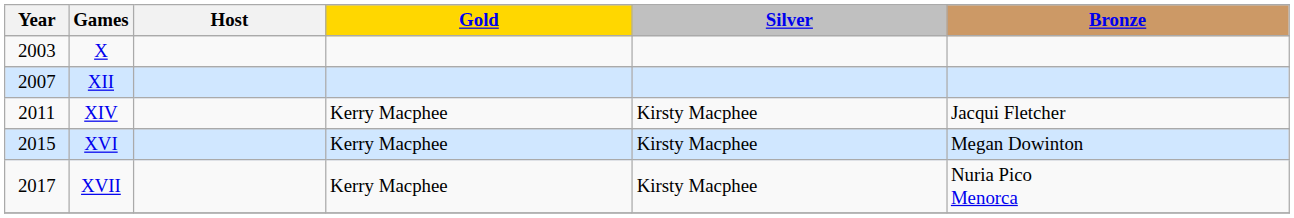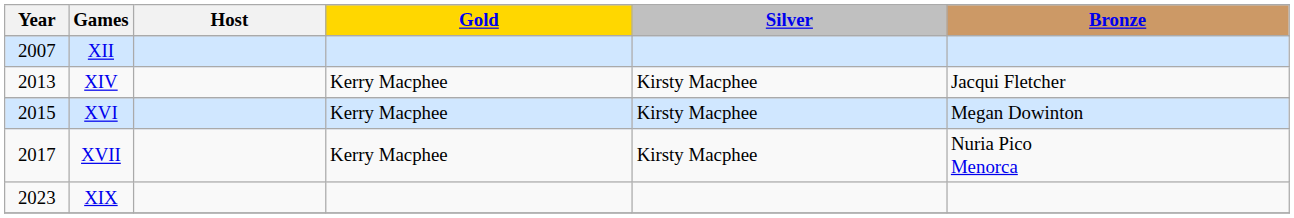 <table class="wikitable" style="text-align: center; font-size:95%;">
 <tr>
 <th rowspan="2" style="width:5%;">Year</th>
 <th rowspan="2" style="width:5%;">Games</th>
 <th rowspan="2" style="width:15%;">Host</th>
 </tr>
 <tr>
 <th style="background-color: gold"><a href='#'>Gold</a></th>
 <th style="background-color: silver"><a href='#'>Silver</a></th>
 <th style="background-color: #CC9966"><a href='#'>Bronze</a></th>
 </tr>
 <tr>
 </tr>
 <tr>
-<td>2003</td>
-<td align=center><a href='#'>X</a></td>
-<td align="left"></td>
-<td align="left"></td>
-<td align="left"></td>
-<td></td>
-</tr>
-<tr>
 </tr>
 <tr style="text-align:center; background:#d0e7ff;">
 <td>2007</td>
 <td align=center><a href='#'>XII</a></td>
 <td align="left"></td>
 <td align="left"></td>
 <td></td>
 <td></td>
 </tr>
 <tr>
-<td>2011</td>
+<td>2013</td>
 <td align=center><a href='#'>XIV</a></td>
 <td align="left"></td>
 <td align="left">Kerry Macphee <br> </td>
 <td align="left">Kirsty Macphee <br> </td>
 <td align="left">Jacqui Fletcher <br> </td>
 </tr>
 <tr>
 </tr>
 <tr style="text-align:center; background:#d0e7ff;">
 <td>2015</td>
 <td align=center><a href='#'>XVI</a></td>
 <td align="left"></td>
 <td align="left">Kerry Macphee <br> </td>
 <td align="left">Kirsty Macphee <br> </td>
 <td align="left">Megan Dowinton <br> </td>
 </tr>
 <tr>
 <td>2017</td>
 <td align=center><a href='#'>XVII</a></td>
 <td align="left"></td>
 <td align="left">Kerry Macphee <br> </td>
 <td align="left">Kirsty Macphee <br> </td>
 <td align="left">Nuria Pico <br>  <a href='#'>Menorca</a></td>
 </tr>
 <tr>
+<td>2023</td>
+<td align=center><a href='#'>XIX</a></td>
+<td align="left"></td>
+<td align="left"></td>
+<td align="left"></td>
+<td align="left"></td>
+</tr>
+<tr>
 </tr>
 </table>
